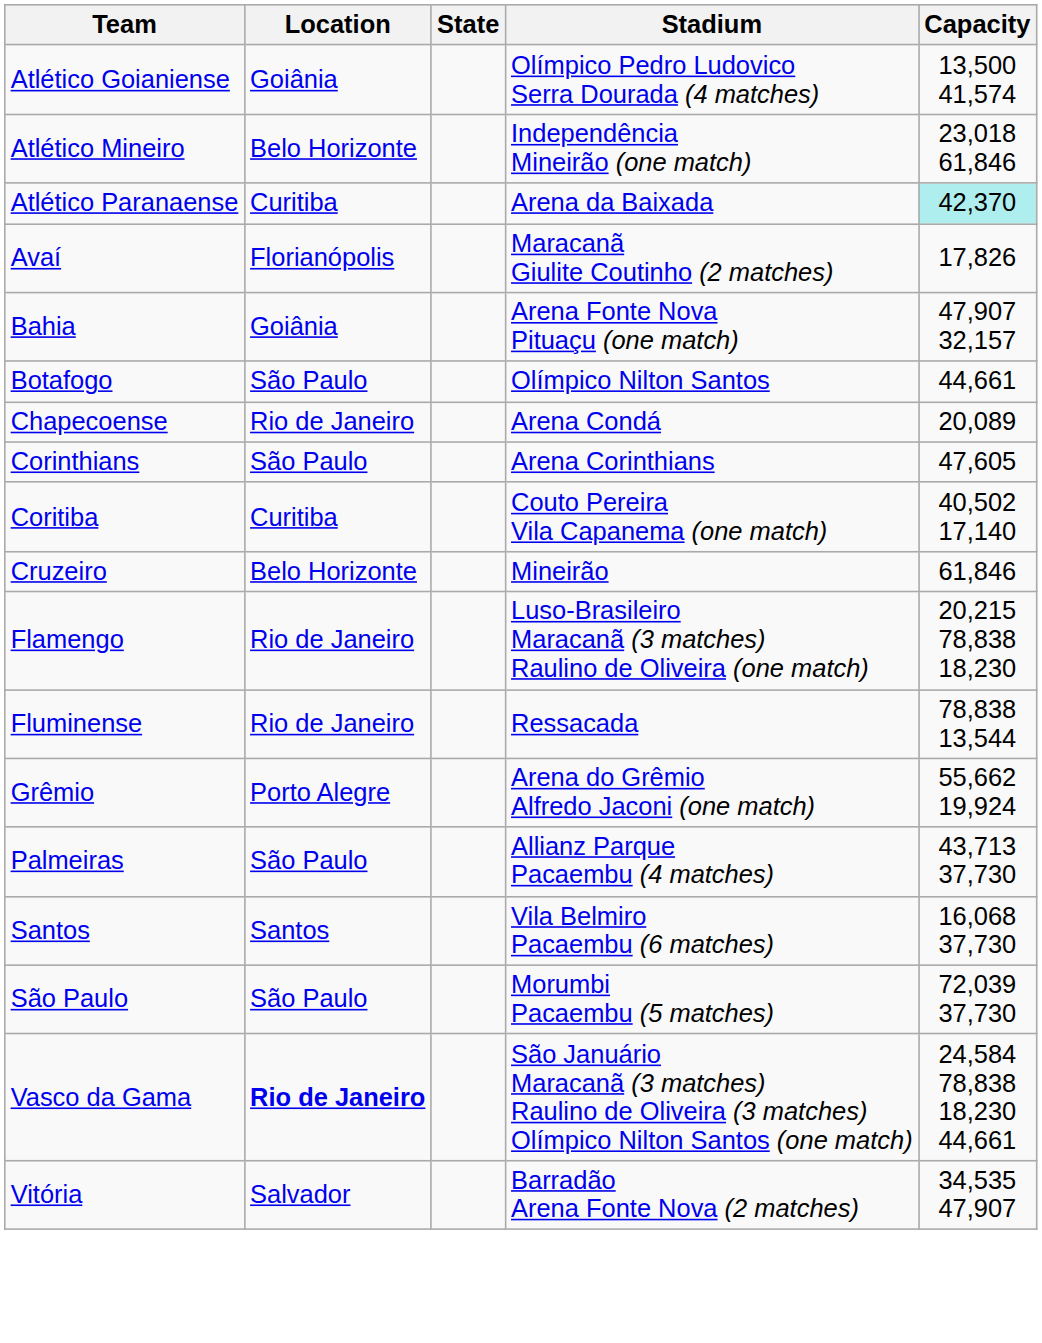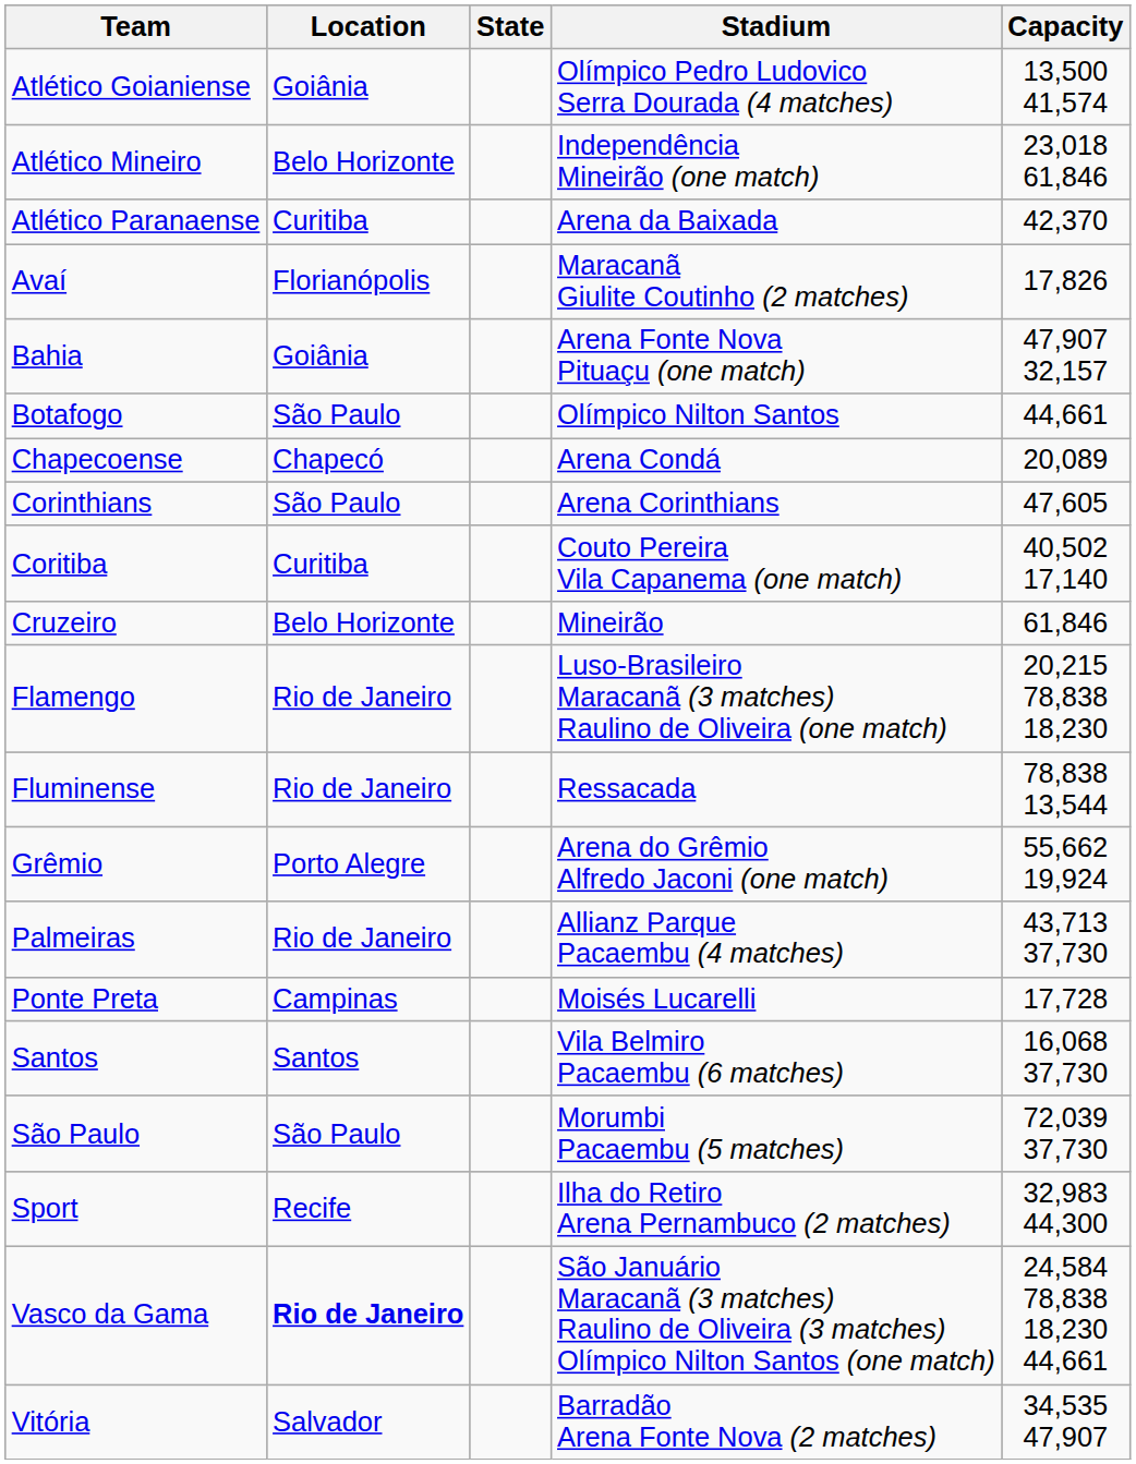 <table class="wikitable sortable" style="text-align: left;">
 <tr>
 <th>Team</th>
 <th>Location</th>
 <th>State</th>
 <th>Stadium</th>
 <th>Capacity</th>
 </tr>
 <tr>
 <td><a href='#'>Atlético Goianiense</a></td>
 <td><a href='#'>Goiânia</a></td>
 <td></td>
 <td><a href='#'>Olímpico Pedro Ludovico</a> <br> <a href='#'>Serra Dourada</a> <em>(4 matches)</em></td>
 <td align=center>13,500 <br> 41,574</td>
 </tr>
 <tr>
 <td><a href='#'>Atlético Mineiro</a></td>
 <td><a href='#'>Belo Horizonte</a></td>
 <td></td>
 <td><a href='#'>Independência</a> <br> <a href='#'>Mineirão</a> <em>(one match)</em></td>
 <td align=center>23,018 <br> 61,846</td>
 </tr>
 <tr>
 <td><a href='#'>Atlético Paranaense</a></td>
 <td><a href='#'>Curitiba</a></td>
 <td></td>
 <td><a href='#'>Arena da Baixada</a></td>
-<td align=center style="background: paleturquoise;">42,370</td>
+<td align=center>42,370</td>
 </tr>
 <tr>
 <td><a href='#'>Avaí</a></td>
 <td><a href='#'>Florianópolis</a></td>
 <td></td>
 <td><a href='#'>Maracanã</a> <br> <a href='#'>Giulite Coutinho</a> <em>(2 matches)</em></td>
 <td align=center>17,826</td>
 </tr>
 <tr>
 <td><a href='#'>Bahia</a></td>
 <td><a href='#'>Goiânia</a></td>
 <td></td>
 <td><a href='#'>Arena Fonte Nova</a> <br> <a href='#'>Pituaçu</a> <em>(one match)</em></td>
 <td align=center>47,907 <br> 32,157</td>
 </tr>
 <tr>
 <td><a href='#'>Botafogo</a></td>
 <td><a href='#'>São Paulo</a></td>
 <td></td>
 <td><a href='#'>Olímpico Nilton Santos</a></td>
 <td align=center>44,661</td>
 </tr>
 <tr>
 <td><a href='#'>Chapecoense</a></td>
-<td><a href='#'>Rio de Janeiro</a></td>
+<td><a href='#'>Chapecó</a></td>
 <td></td>
 <td><a href='#'>Arena Condá</a></td>
 <td align=center>20,089</td>
 </tr>
 <tr>
 <td><a href='#'>Corinthians</a></td>
 <td><a href='#'>São Paulo</a></td>
 <td></td>
 <td><a href='#'>Arena Corinthians</a></td>
 <td align=center>47,605</td>
 </tr>
 <tr>
 <td><a href='#'>Coritiba</a></td>
 <td><a href='#'>Curitiba</a></td>
 <td></td>
 <td><a href='#'>Couto Pereira</a> <br> <a href='#'>Vila Capanema</a> <em>(one match)</em></td>
 <td align=center>40,502 <br> 17,140</td>
 </tr>
 <tr>
 <td><a href='#'>Cruzeiro</a></td>
 <td><a href='#'>Belo Horizonte</a></td>
 <td></td>
 <td><a href='#'>Mineirão</a></td>
 <td align=center>61,846</td>
 </tr>
 <tr>
 <td><a href='#'>Flamengo</a></td>
 <td><a href='#'>Rio de Janeiro</a></td>
 <td></td>
 <td><a href='#'>Luso-Brasileiro</a> <br> <a href='#'>Maracanã</a> <em>(3 matches)</em> <br> <a href='#'>Raulino de Oliveira</a> <em>(one match)</em></td>
 <td align=center>20,215 <br> 78,838 <br> 18,230</td>
 </tr>
 <tr>
 <td><a href='#'>Fluminense</a></td>
 <td><a href='#'>Rio de Janeiro</a></td>
 <td></td>
 <td><a href='#'>Ressacada</a></td>
 <td align=center>78,838 <br> 13,544</td>
 </tr>
 <tr>
 <td><a href='#'>Grêmio</a></td>
 <td><a href='#'>Porto Alegre</a></td>
 <td></td>
 <td><a href='#'>Arena do Grêmio</a> <br> <a href='#'>Alfredo Jaconi</a> <em>(one match)</em></td>
 <td align=center>55,662 <br> 19,924</td>
 </tr>
 <tr>
 <td><a href='#'>Palmeiras</a></td>
-<td><a href='#'>São Paulo</a></td>
+<td><a href='#'>Rio de Janeiro</a></td>
 <td></td>
 <td><a href='#'>Allianz Parque</a> <br> <a href='#'>Pacaembu</a> <em>(4 matches)</em></td>
 <td align=center>43,713 <br> 37,730</td>
+</tr>
+<tr>
+<td><a href='#'>Ponte Preta</a></td>
+<td><a href='#'>Campinas</a></td>
+<td></td>
+<td><a href='#'>Moisés Lucarelli</a></td>
+<td align=center>17,728</td>
 </tr>
 <tr>
 <td><a href='#'>Santos</a></td>
 <td><a href='#'>Santos</a></td>
 <td></td>
 <td><a href='#'>Vila Belmiro</a> <br> <a href='#'>Pacaembu</a> <em>(6 matches)</em></td>
 <td align=center>16,068 <br> 37,730</td>
 </tr>
 <tr>
 <td><a href='#'>São Paulo</a></td>
 <td><a href='#'>São Paulo</a></td>
 <td></td>
 <td><a href='#'>Morumbi</a> <br> <a href='#'>Pacaembu</a> <em>(5 matches)</em></td>
 <td align=center>72,039 <br> 37,730</td>
 </tr>
 <tr>
+<td><a href='#'>Sport</a></td>
+<td><a href='#'>Recife</a></td>
+<td></td>
+<td><a href='#'>Ilha do Retiro</a> <br> <a href='#'>Arena Pernambuco</a> <em>(2 matches)</em></td>
+<td align=center>32,983 <br> 44,300</td>
+</tr>
+<tr>
 <td><a href='#'>Vasco da Gama</a></td>
 <td><strong><a href='#'>Rio de Janeiro</a></strong></td>
 <td></td>
 <td><a href='#'>São Januário</a> <br> <a href='#'>Maracanã</a> <em>(3 matches)</em> <br> <a href='#'>Raulino de Oliveira</a> <em>(3 matches)</em> <br> <a href='#'>Olímpico Nilton Santos</a> <em>(one match)</em></td>
 <td align=center>24,584 <br> 78,838 <br> 18,230 <br> 44,661</td>
 </tr>
 <tr>
 <td><a href='#'>Vitória</a></td>
 <td><a href='#'>Salvador</a></td>
 <td></td>
 <td><a href='#'>Barradão</a> <br> <a href='#'>Arena Fonte Nova</a> <em>(2 matches)</em></td>
 <td align=center>34,535 <br> 47,907</td>
 </tr>
 </table>
